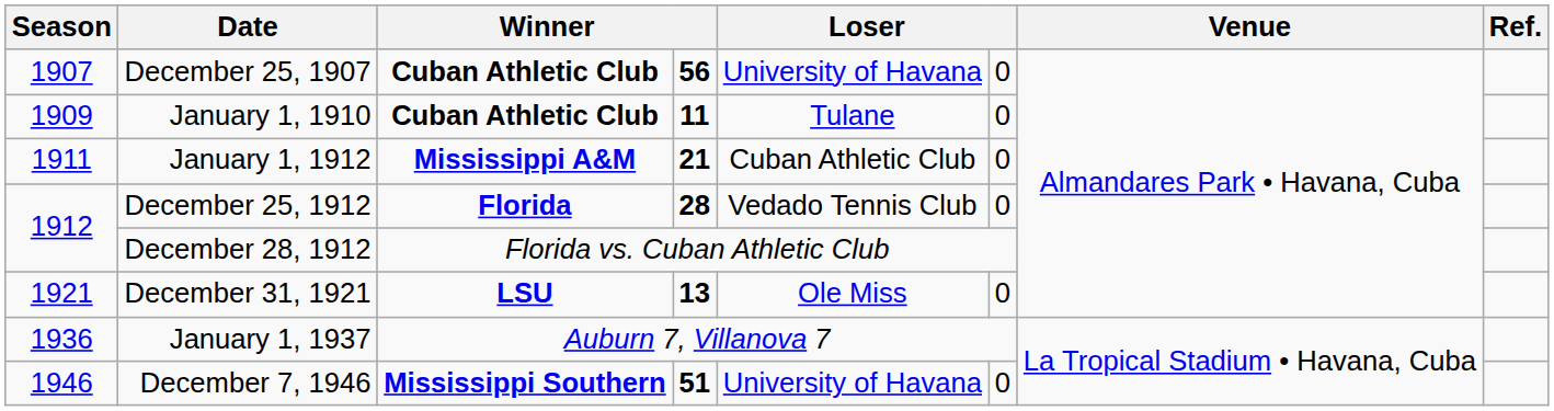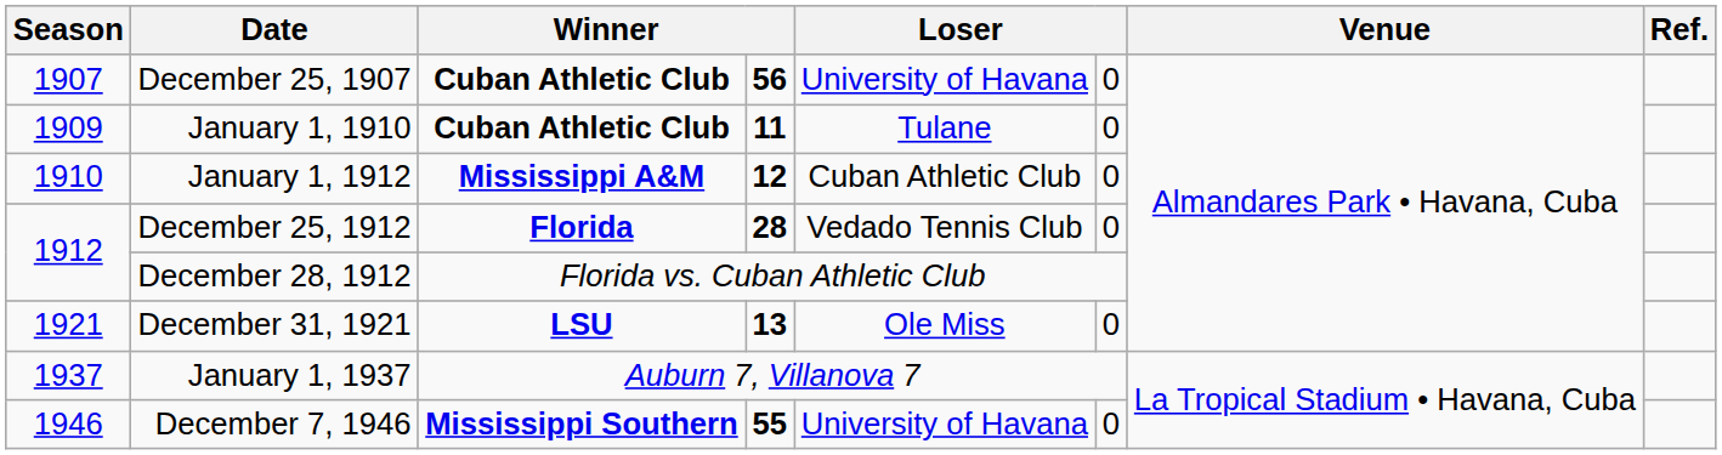 <table class="wikitable"  style="text-align: center;">
 <tr>
 <th>Season</th>
 <th>Date</th>
 <th colspan="2">Winner</th>
 <th colspan="2">Loser</th>
 <th>Venue</th>
 <th>Ref.</th>
 </tr>
 <tr>
 <td><a href='#'>1907</a></td>
 <td>December 25, 1907</td>
 <td><strong>Cuban Athletic Club</strong></td>
 <td><strong>56</strong></td>
 <td><a href='#'>University of Havana</a></td>
 <td>0</td>
 <td rowspan=6><a href='#'>Almandares Park</a> • Havana, Cuba</td>
 <td></td>
 </tr>
 <tr>
 <td><a href='#'>1909</a></td>
 <td align=right>January 1, 1910</td>
 <td><strong>Cuban Athletic Club</strong></td>
 <td><strong>11</strong></td>
 <td><a href='#'>Tulane</a></td>
 <td>0</td>
 <td></td>
 </tr>
 <tr>
-<td><a href='#'>1911</a></td>
+<td><a href='#'>1910</a></td>
 <td align=right>January 1, 1912</td>
 <td><a href='#'><strong>Mississippi A&M</strong></a></td>
-<td><strong>21</strong></td>
+<td><strong>12</strong></td>
 <td>Cuban Athletic Club</td>
 <td>0</td>
 <td></td>
 </tr>
 <tr>
 <td rowspan=2><a href='#'>1912</a></td>
 <td>December 25, 1912</td>
 <td><a href='#'><strong>Florida</strong></a></td>
 <td><strong>28</strong></td>
 <td>Vedado Tennis Club</td>
 <td>0</td>
 <td></td>
 </tr>
 <tr>
 <td>December 28, 1912</td>
 <td colspan=4><em>Florida vs. Cuban Athletic Club</em> </td>
 <td></td>
 </tr>
 <tr>
 <td><a href='#'>1921</a></td>
 <td>December 31, 1921</td>
 <td><a href='#'><strong>LSU</strong></a></td>
 <td><strong>13</strong></td>
 <td><a href='#'>Ole Miss</a></td>
 <td>0</td>
 <td></td>
 </tr>
 <tr>
-<td><a href='#'>1936</a></td>
+<td><a href='#'>1937</a></td>
 <td align=right>January 1, 1937</td>
 <td colspan=4><em><a href='#'>Auburn</a> 7, <a href='#'>Villanova</a> 7</em></td>
 <td rowspan=2><a href='#'>La Tropical Stadium</a> • Havana, Cuba</td>
 <td></td>
 </tr>
 <tr>
 <td><a href='#'>1946</a></td>
 <td align=right>December 7, 1946</td>
 <td><a href='#'><strong>Mississippi Southern</strong></a></td>
-<td><strong>51</strong></td>
+<td><strong>55</strong></td>
 <td><a href='#'>University of Havana</a></td>
 <td>0</td>
 <td></td>
 </tr>
 </table>
